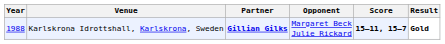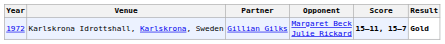 <table class="sortable wikitable" style="font-size: 90%;">
 <tr>
 <th>Year</th>
 <th>Venue</th>
 <th>Partner</th>
 <th>Opponent</th>
 <th>Score</th>
 <th>Result</th>
 </tr>
 <tr style="background:#ECF2FF">
-<td align="center"><a href='#'>1988</a></td>
+<td align="center"><a href='#'>1972</a></td>
 <td align="left">Karlskrona Idrottshall, <a href='#'>Karlskrona</a>, Sweden</td>
-<td align="left"><strong> <a href='#'>Gillian Gilks</a></strong></td>
+<td align="left"> <a href='#'>Gillian Gilks</a></td>
 <td align="left"> <a href='#'>Margaret Beck</a><br> <a href='#'>Julie Rickard</a></td>
 <td align="left"><strong>15–11, 15–7</strong></td>
 <td style="text-align:left; background:white"> <strong>Gold</strong></td>
 </tr>
 </table>
